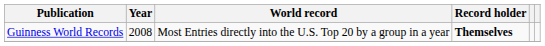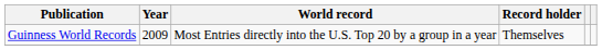 <table class="wikitable sortable plainrowheaders">
 <tr style="background:#ccc; text-align:center;">
 <th scope="col">Publication</th>
 <th scope="col">Year</th>
 <th scope="col">World record</th>
 <th scope="col">Record holder</th>
 <th scope="col"></th>
 <th scope="col" class="unsortable"></th>
 </tr>
 <tr>
 <td><a href='#'>Guinness World Records</a></td>
-<td>2008</td>
+<td>2009</td>
 <td>Most Entries directly into the U.S. Top 20 by a group in a year</td>
-<td><strong>Themselves</strong></td>
+<td>Themselves</td>
 <td></td>
 <td></td>
 </tr>
 <tr>
 </tr>
 </table>
